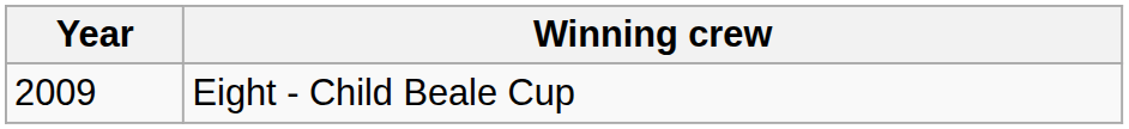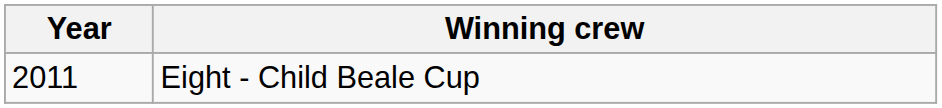 <table class="wikitable">
 <tr>
 <th width=70>Year</th>
 <th width=400>Winning crew</th>
 </tr>
 <tr>
-<td>2009</td>
+<td>2011</td>
 <td>Eight - Child Beale Cup </td>
 </tr>
 </table>
